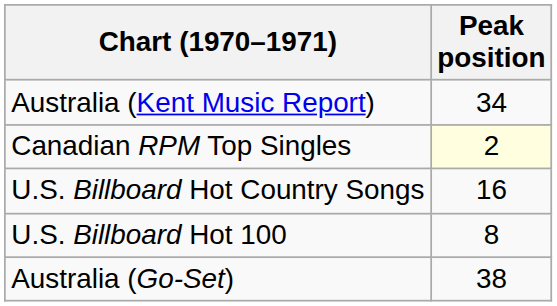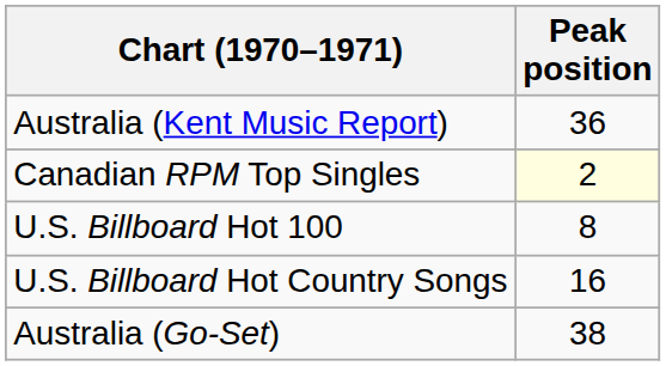 <table class="wikitable sortable">
 <tr>
 <th align="left">Chart (1970–1971)</th>
 <th style="text-align:center;">Peak<br>position</th>
 </tr>
 <tr>
 <td>Australia (<a href='#'>Kent Music Report</a>)</td>
-<td style="text-align:center;">34</td>
+<td style="text-align:center;">36</td>
 </tr>
 <tr>
 <td align="left">Canadian <em>RPM</em> Top Singles</td>
 <td style="background: lightyellow; text-align:center;">2</td>
 </tr>
 <tr>
+<td align="left">U.S. <em>Billboard</em> Hot 100</td>
+<td style="text-align:center;">8</td>
+</tr>
+<tr>
 <td align="left">U.S. <em>Billboard</em> Hot Country Songs</td>
 <td style="text-align:center;">16</td>
-</tr>
-<tr>
-<td align="left">U.S. <em>Billboard</em> Hot 100</td>
-<td style="text-align:center;">8</td>
 </tr>
 <tr>
 <td align="left">Australia (<em>Go-Set</em>)</td>
 <td style="text-align:center;">38</td>
 </tr>
 </table>
